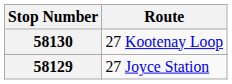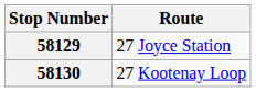 <table class="wikitable">
 <tr>
 <th>Stop Number</th>
 <th>Route</th>
 </tr>
 <tr>
+<th>58129</th>
+<td>27 <a href='#'>Joyce Station</a></td>
+</tr>
+<tr>
 <th>58130</th>
 <td>27 <a href='#'>Kootenay Loop</a></td>
 </tr>
-<tr>
-<th>58129</th>
-<td>27 <a href='#'>Joyce Station</a></td>
-</tr>
 </table>
